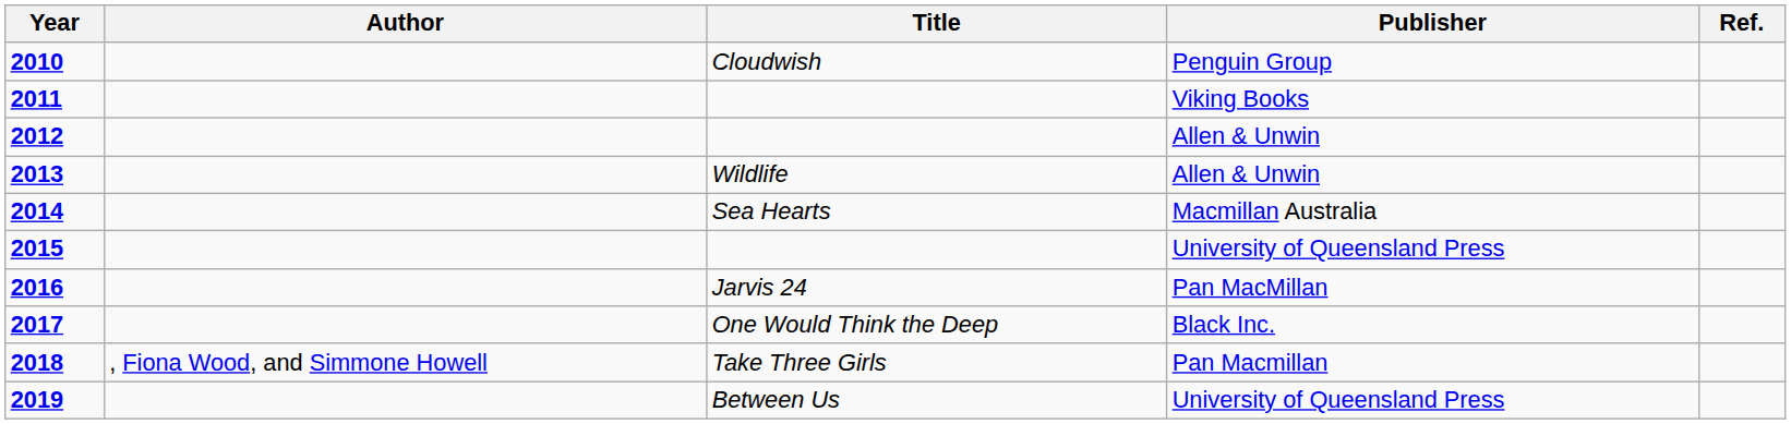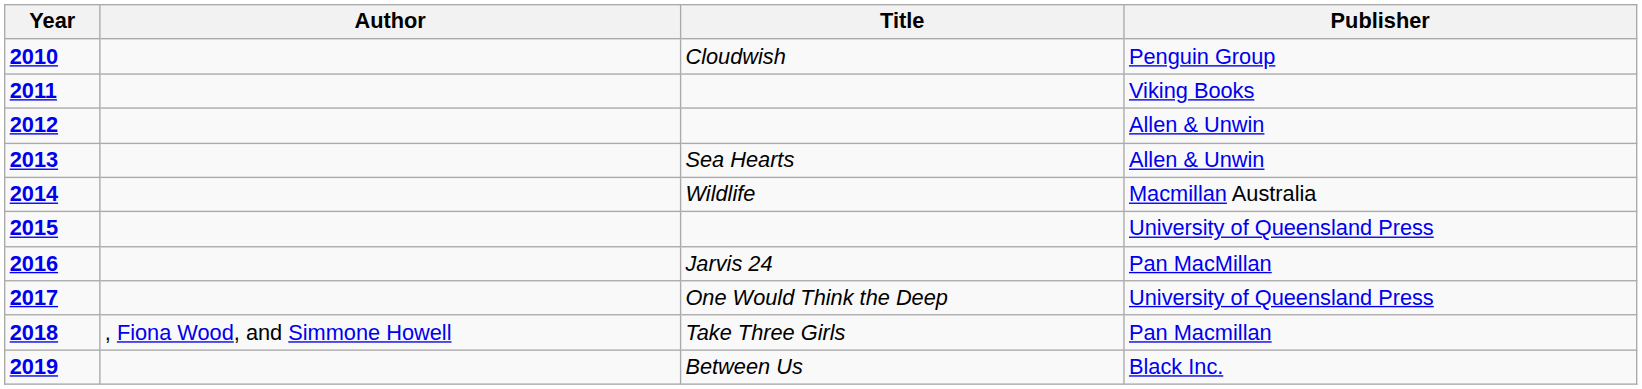 <table class="wikitable sortable mw-collapsible" width="95%">
 <tr>
 <th>Year</th>
 <th>Author</th>
 <th>Title</th>
 <th>Publisher</th>
-<th>Ref.</th>
 </tr>
 <tr>
 <td><strong><a href='#'>2010</a></strong></td>
 <td></td>
 <td><em>Cloudwish</em></td>
 <td><a href='#'>Penguin Group</a></td>
-<td></td>
 </tr>
 <tr>
 <td><strong><a href='#'>2011</a></strong></td>
 <td></td>
 <td><em></em></td>
 <td><a href='#'>Viking Books</a></td>
-<td></td>
 </tr>
 <tr>
 <td><strong><a href='#'>2012</a></strong></td>
 <td></td>
 <td><em></em></td>
 <td><a href='#'>Allen & Unwin</a></td>
-<td></td>
 </tr>
 <tr>
 <td><strong><a href='#'>2013</a></strong></td>
 <td></td>
-<td><em>Wildlife</em></td>
+<td><em>Sea Hearts</em></td>
 <td><a href='#'>Allen & Unwin</a></td>
-<td></td>
 </tr>
 <tr>
 <td><strong><a href='#'>2014</a></strong></td>
 <td></td>
-<td><em>Sea Hearts</em></td>
+<td><em>Wildlife</em></td>
 <td><a href='#'>Macmillan</a> Australia</td>
-<td></td>
 </tr>
 <tr>
 <td><strong><a href='#'>2015</a></strong></td>
 <td></td>
 <td><em></em></td>
 <td><a href='#'>University of Queensland Press</a></td>
-<td></td>
 </tr>
 <tr>
 <td><strong><a href='#'>2016</a></strong></td>
 <td></td>
 <td><em>Jarvis 24</em></td>
 <td><a href='#'>Pan MacMillan</a></td>
-<td></td>
 </tr>
 <tr>
 <td><strong><a href='#'>2017</a></strong></td>
 <td></td>
 <td><em>One Would Think the Deep</em></td>
-<td><a href='#'>Black Inc.</a></td>
-<td></td>
+<td><a href='#'>University of Queensland Press</a></td>
 </tr>
 <tr>
 <td><strong><a href='#'>2018</a></strong></td>
 <td>, <a href='#'>Fiona Wood</a>, and <a href='#'>Simmone Howell</a></td>
 <td><em>Take Three Girls</em></td>
 <td><a href='#'>Pan Macmillan</a></td>
-<td></td>
 </tr>
 <tr>
 <td><strong><a href='#'>2019</a></strong></td>
 <td></td>
 <td><em>Between Us</em></td>
-<td><a href='#'>University of Queensland Press</a></td>
-<td></td>
+<td><a href='#'>Black Inc.</a></td>
 </tr>
 </table>
